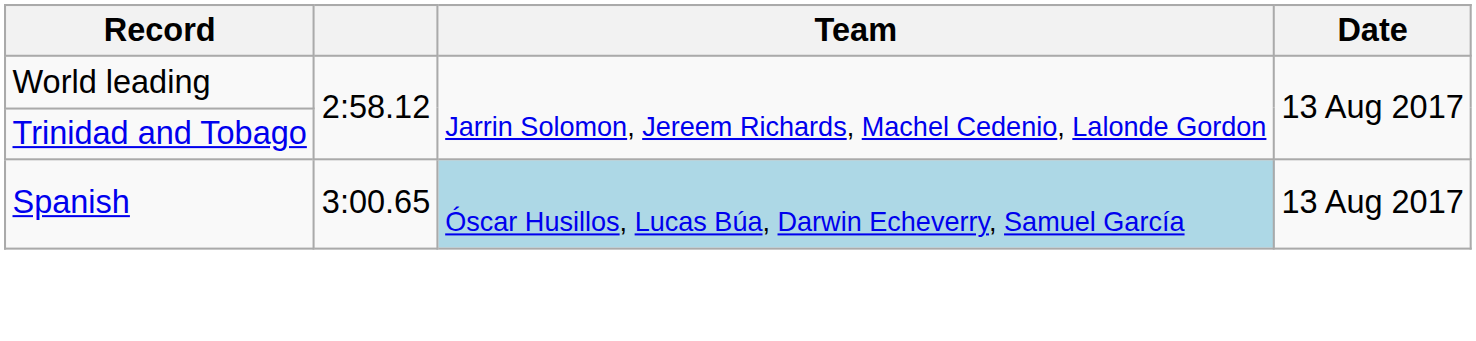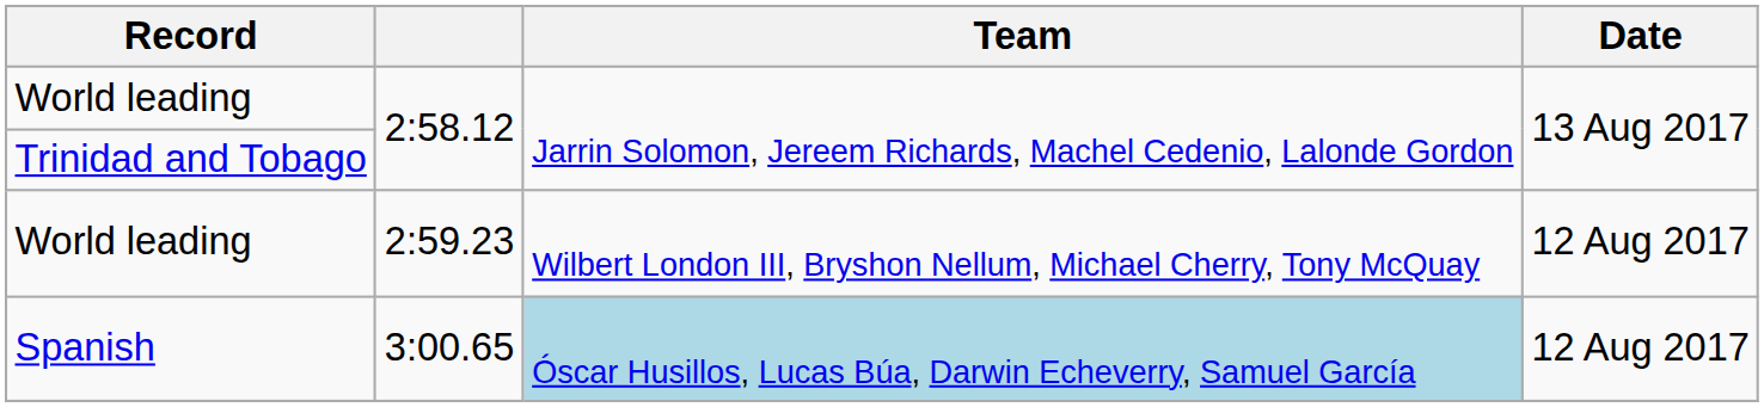 <table class="wikitable">
 <tr>
 <th>Record</th>
 <th></th>
 <th>Team</th>
 <th>Date</th>
 </tr>
 <tr>
 <td>World leading</td>
 <td rowspan=2>2:58.12</td>
 <td rowspan=2><br><small><a href='#'>Jarrin Solomon</a>, <a href='#'>Jereem Richards</a>, <a href='#'>Machel Cedenio</a>, <a href='#'>Lalonde Gordon</a></small></td>
 <td rowspan=2 align=right>13 Aug 2017</td>
 </tr>
 <tr>
 <td><a href='#'>Trinidad and Tobago</a></td>
 </tr>
 <tr>
+<td>World leading</td>
+<td>2:59.23</td>
+<td><br><small><a href='#'>Wilbert London III</a>, <a href='#'>Bryshon Nellum</a>, <a href='#'>Michael Cherry</a>, <a href='#'>Tony McQuay</a></small></td>
+<td align=right>12 Aug 2017</td>
+</tr>
+<tr>
 <td><a href='#'>Spanish</a></td>
 <td>3:00.65</td>
 <td style="background: lightblue;"><br><small><a href='#'>Óscar Husillos</a>, <a href='#'>Lucas Búa</a>, <a href='#'>Darwin Echeverry</a>, <a href='#'>Samuel García</a></small></td>
-<td align=right>13 Aug 2017</td>
+<td align=right>12 Aug 2017</td>
 </tr>
 </table>
